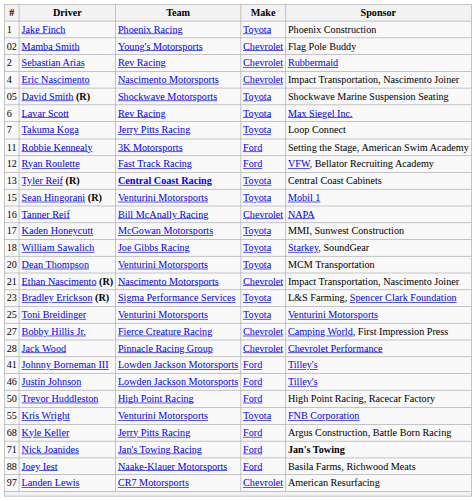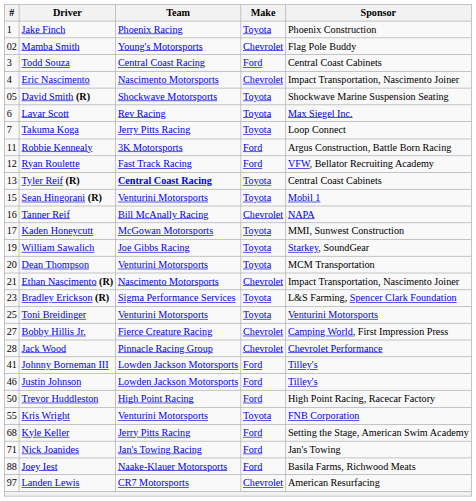 <table class="wikitable" style="font-size:95%">
 <tr>
 <th>#</th>
 <th>Driver</th>
 <th>Team</th>
 <th>Make</th>
 <th>Sponsor</th>
 </tr>
 <tr>
 <td>1</td>
 <td><a href='#'>Jake Finch</a></td>
 <td><a href='#'>Phoenix Racing</a></td>
 <td><a href='#'>Toyota</a></td>
 <td>Phoenix Construction</td>
 </tr>
 <tr>
 <td>02</td>
 <td><a href='#'>Mamba Smith</a></td>
 <td><a href='#'>Young's Motorsports</a></td>
 <td><a href='#'>Chevrolet</a></td>
 <td>Flag Pole Buddy</td>
 </tr>
 <tr>
-<td>2</td>
-<td><a href='#'>Sebastian Arias</a></td>
-<td><a href='#'>Rev Racing</a></td>
-<td><a href='#'>Chevrolet</a></td>
-<td><a href='#'>Rubbermaid</a></td>
+<td>3</td>
+<td><a href='#'>Todd Souza</a></td>
+<td><a href='#'>Central Coast Racing</a></td>
+<td><a href='#'>Ford</a></td>
+<td>Central Coast Cabinets</td>
 </tr>
 <tr>
 <td>4</td>
 <td><a href='#'>Eric Nascimento</a></td>
 <td><a href='#'>Nascimento Motorsports</a></td>
 <td><a href='#'>Chevrolet</a></td>
 <td>Impact Transportation, Nascimento Joiner</td>
 </tr>
 <tr>
 <td>05</td>
 <td><a href='#'>David Smith</a> <strong>(R)</strong></td>
 <td><a href='#'>Shockwave Motorsports</a></td>
 <td><a href='#'>Toyota</a></td>
 <td>Shockwave Marine Suspension Seating</td>
 </tr>
 <tr>
 <td>6</td>
 <td><a href='#'>Lavar Scott</a></td>
 <td><a href='#'>Rev Racing</a></td>
 <td><a href='#'>Toyota</a></td>
 <td><a href='#'>Max Siegel Inc.</a></td>
 </tr>
 <tr>
 <td>7</td>
 <td><a href='#'>Takuma Koga</a></td>
 <td><a href='#'>Jerry Pitts Racing</a></td>
 <td><a href='#'>Toyota</a></td>
 <td>Loop Connect</td>
 </tr>
 <tr>
 <td>11</td>
 <td><a href='#'>Robbie Kennealy</a></td>
 <td><a href='#'>3K Motorsports</a></td>
 <td><a href='#'>Ford</a></td>
-<td nowrap="">Setting the Stage, American Swim Academy</td>
+<td>Argus Construction, Battle Born Racing</td>
 </tr>
 <tr>
 <td>12</td>
 <td><a href='#'>Ryan Roulette</a></td>
 <td><a href='#'>Fast Track Racing</a></td>
 <td><a href='#'>Ford</a></td>
 <td><a href='#'>VFW</a>, Bellator Recruiting Academy</td>
 </tr>
 <tr>
 <td>13</td>
 <td><a href='#'>Tyler Reif</a> <strong>(R)</strong></td>
 <td><strong><a href='#'>Central Coast Racing</a></strong></td>
 <td><a href='#'>Toyota</a></td>
 <td>Central Coast Cabinets</td>
 </tr>
 <tr>
 <td>15</td>
 <td><a href='#'>Sean Hingorani</a> <strong>(R)</strong></td>
 <td><a href='#'>Venturini Motorsports</a></td>
 <td><a href='#'>Toyota</a></td>
 <td><a href='#'>Mobil 1</a></td>
 </tr>
 <tr>
 <td>16</td>
 <td><a href='#'>Tanner Reif</a></td>
 <td><a href='#'>Bill McAnally Racing</a></td>
 <td><a href='#'>Chevrolet</a></td>
 <td><a href='#'>NAPA</a></td>
 </tr>
 <tr>
 <td>17</td>
 <td><a href='#'>Kaden Honeycutt</a></td>
 <td><a href='#'>McGowan Motorsports</a></td>
 <td><a href='#'>Toyota</a></td>
 <td>MMI, Sunwest Construction</td>
 </tr>
 <tr>
-<td>18</td>
+<td>19</td>
 <td><a href='#'>William Sawalich</a></td>
 <td><a href='#'>Joe Gibbs Racing</a></td>
 <td><a href='#'>Toyota</a></td>
 <td><a href='#'>Starkey</a>, SoundGear</td>
 </tr>
 <tr>
 <td>20</td>
 <td><a href='#'>Dean Thompson</a></td>
 <td><a href='#'>Venturini Motorsports</a></td>
 <td><a href='#'>Toyota</a></td>
 <td>MCM Transportation</td>
 </tr>
 <tr>
 <td>21</td>
 <td nowrap><a href='#'>Ethan Nascimento</a> <strong>(R)</strong></td>
 <td><a href='#'>Nascimento Motorsports</a></td>
 <td><a href='#'>Chevrolet</a></td>
 <td nowrap="">Impact Transportation, Nascimento Joiner</td>
 </tr>
 <tr>
 <td>23</td>
 <td><a href='#'>Bradley Erickson</a> <strong>(R)</strong></td>
 <td><a href='#'>Sigma Performance Services</a></td>
 <td><a href='#'>Toyota</a></td>
 <td>L&S Farming, <a href='#'>Spencer Clark Foundation</a></td>
 </tr>
 <tr>
 <td>25</td>
 <td><a href='#'>Toni Breidinger</a></td>
 <td><a href='#'>Venturini Motorsports</a></td>
 <td><a href='#'>Toyota</a></td>
 <td><a href='#'>Venturini Motorsports</a></td>
 </tr>
 <tr>
 <td>27</td>
 <td><a href='#'>Bobby Hillis Jr.</a></td>
 <td><a href='#'>Fierce Creature Racing</a></td>
 <td><a href='#'>Chevrolet</a></td>
 <td><a href='#'>Camping World</a>, First Impression Press</td>
 </tr>
 <tr>
 <td>28</td>
 <td><a href='#'>Jack Wood</a></td>
 <td><a href='#'>Pinnacle Racing Group</a></td>
 <td><a href='#'>Chevrolet</a></td>
 <td><a href='#'>Chevrolet Performance</a></td>
 </tr>
 <tr>
 <td>41</td>
 <td><a href='#'>Johnny Borneman III</a></td>
 <td><a href='#'>Lowden Jackson Motorsports</a></td>
 <td><a href='#'>Ford</a></td>
 <td><a href='#'>Tilley's</a></td>
 </tr>
 <tr>
 <td>46</td>
 <td><a href='#'>Justin Johnson</a></td>
 <td nowrap><a href='#'>Lowden Jackson Motorsports</a></td>
 <td><a href='#'>Ford</a></td>
 <td><a href='#'>Tilley's</a></td>
 </tr>
 <tr>
 <td>50</td>
 <td><a href='#'>Trevor Huddleston</a></td>
 <td><a href='#'>High Point Racing</a></td>
 <td><a href='#'>Ford</a></td>
 <td>High Point Racing, Racecar Factory</td>
 </tr>
 <tr>
 <td>55</td>
 <td><a href='#'>Kris Wright</a></td>
 <td><a href='#'>Venturini Motorsports</a></td>
 <td><a href='#'>Toyota</a></td>
 <td><a href='#'>FNB Corporation</a></td>
 </tr>
 <tr>
 <td>68</td>
 <td><a href='#'>Kyle Keller</a></td>
 <td><a href='#'>Jerry Pitts Racing</a></td>
 <td><a href='#'>Ford</a></td>
-<td>Argus Construction, Battle Born Racing</td>
+<td nowrap="">Setting the Stage, American Swim Academy</td>
 </tr>
 <tr>
 <td>71</td>
 <td><a href='#'>Nick Joanides</a></td>
 <td><a href='#'>Jan's Towing Racing</a></td>
 <td><a href='#'>Ford</a></td>
-<td><strong>Jan's Towing</strong></td>
+<td>Jan's Towing</td>
 </tr>
 <tr>
 <td>88</td>
 <td><a href='#'>Joey Iest</a></td>
 <td><a href='#'>Naake-Klauer Motorsports</a></td>
 <td><a href='#'>Ford</a></td>
 <td>Basila Farms, Richwood Meats</td>
 </tr>
 <tr>
 <td>97</td>
 <td><a href='#'>Landen Lewis</a></td>
 <td><a href='#'>CR7 Motorsports</a></td>
 <td><a href='#'>Chevrolet</a></td>
 <td>American Resurfacing</td>
 </tr>
 <tr>
 <th colspan="5"></th>
 </tr>
 </table>
